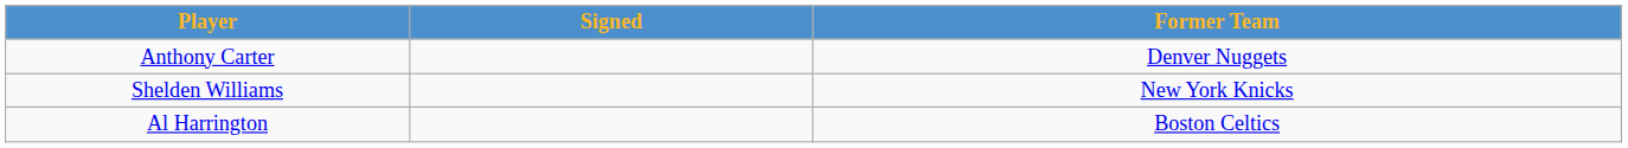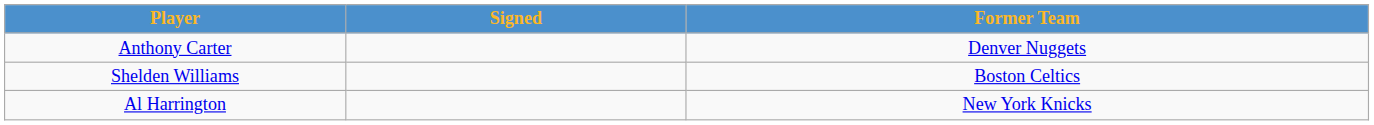 <table class="wikitable sortable sortable">
 <tr>
 <th style="background:#4B90CC; color:#FBB726" width="10%">Player</th>
 <th style="background:#4B90CC; color:#FBB726" width="10%">Signed</th>
 <th style="background:#4B90CC; color:#FBB726" width="20%">Former Team</th>
 </tr>
 <tr style="text-align: center">
 <td><a href='#'>Anthony Carter</a></td>
 <td></td>
 <td><a href='#'>Denver Nuggets</a></td>
 </tr>
 <tr style="text-align: center">
 <td><a href='#'>Shelden Williams</a></td>
 <td></td>
-<td><a href='#'>New York Knicks</a></td>
+<td><a href='#'>Boston Celtics</a></td>
 </tr>
 <tr style="text-align: center">
 <td><a href='#'>Al Harrington</a></td>
 <td></td>
-<td><a href='#'>Boston Celtics</a></td>
+<td><a href='#'>New York Knicks</a></td>
 </tr>
 </table>
